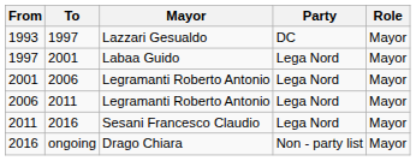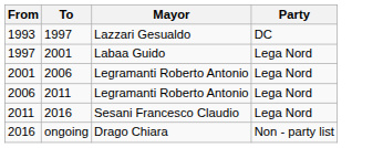 <table class="wikitable sortable">
 <tr>
 <th scope="col">From</th>
 <th scope="col">To</th>
 <th scope="col">Mayor</th>
 <th scope="col">Party</th>
-<th scope="col" class="unsortable">Role</th>
 </tr>
 <tr>
 <td>1993</td>
 <td>1997</td>
 <td>Lazzari Gesualdo</td>
 <td>DC</td>
-<td>Mayor</td>
 </tr>
 <tr>
 <td>1997</td>
 <td>2001</td>
 <td>Labaa Guido</td>
 <td>Lega Nord</td>
-<td>Mayor</td>
 </tr>
 <tr>
 <td>2001</td>
 <td>2006</td>
 <td>Legramanti Roberto Antonio</td>
 <td>Lega Nord</td>
-<td>Mayor</td>
 </tr>
 <tr>
 <td>2006</td>
 <td>2011</td>
 <td>Legramanti Roberto Antonio</td>
 <td>Lega Nord</td>
-<td>Mayor</td>
 </tr>
 <tr>
 <td>2011</td>
 <td>2016</td>
 <td>Sesani Francesco Claudio</td>
 <td>Lega Nord</td>
-<td>Mayor</td>
 </tr>
 <tr>
 <td>2016</td>
 <td>ongoing</td>
 <td>Drago Chiara</td>
 <td>Non - party list</td>
-<td>Mayor</td>
 </tr>
 </table>
